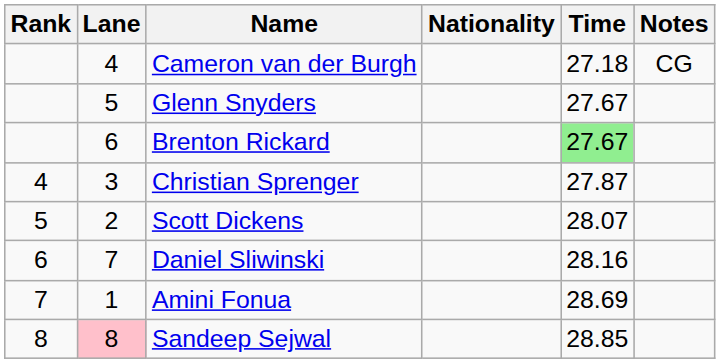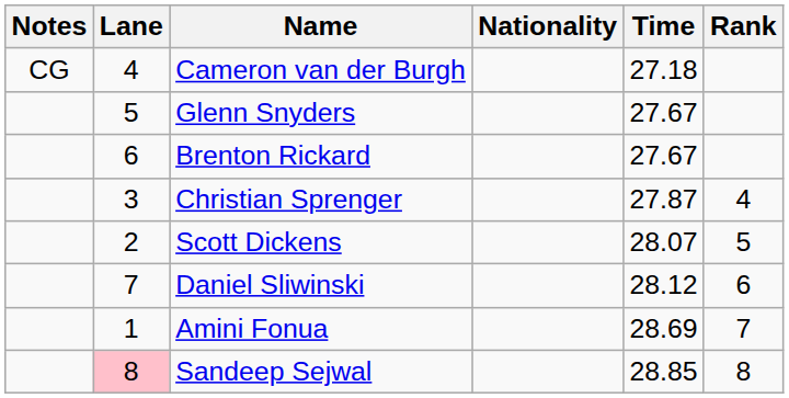 <table class="wikitable sortable" style="text-align:center">
 <tr>
-<th>Rank</th>
+<th>Notes</th>
 <th>Lane</th>
 <th>Name</th>
 <th>Nationality</th>
 <th>Time</th>
-<th>Notes</th>
+<th>Rank</th>
 </tr>
 <tr>
-<td></td>
+<td>CG</td>
 <td>4</td>
 <td align=left><a href='#'>Cameron van der Burgh</a></td>
 <td align=left></td>
 <td>27.18</td>
-<td>CG</td>
+<td></td>
 </tr>
 <tr>
 <td></td>
 <td>5</td>
 <td align=left><a href='#'>Glenn Snyders</a></td>
 <td align=left></td>
 <td>27.67</td>
 <td></td>
 </tr>
 <tr>
 <td></td>
 <td>6</td>
 <td align=left><a href='#'>Brenton Rickard</a></td>
 <td align=left></td>
-<td style="background: lightgreen;">27.67</td>
+<td>27.67</td>
 <td></td>
 </tr>
 <tr>
-<td>4</td>
+<td></td>
 <td>3</td>
 <td align=left><a href='#'>Christian Sprenger</a></td>
 <td align=left></td>
 <td>27.87</td>
-<td></td>
+<td>4</td>
 </tr>
 <tr>
-<td>5</td>
+<td></td>
 <td>2</td>
 <td align=left><a href='#'>Scott Dickens</a></td>
 <td align=left></td>
 <td>28.07</td>
-<td></td>
+<td>5</td>
 </tr>
 <tr>
-<td>6</td>
+<td></td>
 <td>7</td>
 <td align=left><a href='#'>Daniel Sliwinski</a></td>
 <td align=left></td>
-<td>28.16</td>
-<td></td>
+<td>28.12</td>
+<td>6</td>
 </tr>
 <tr>
-<td>7</td>
+<td></td>
 <td>1</td>
 <td align=left><a href='#'>Amini Fonua</a></td>
 <td align=left></td>
 <td>28.69</td>
-<td></td>
+<td>7</td>
 </tr>
 <tr>
-<td>8</td>
+<td></td>
 <td style="background: pink;">8</td>
 <td align=left><a href='#'>Sandeep Sejwal</a></td>
 <td align=left></td>
 <td>28.85</td>
-<td></td>
+<td>8</td>
 </tr>
 </table>
